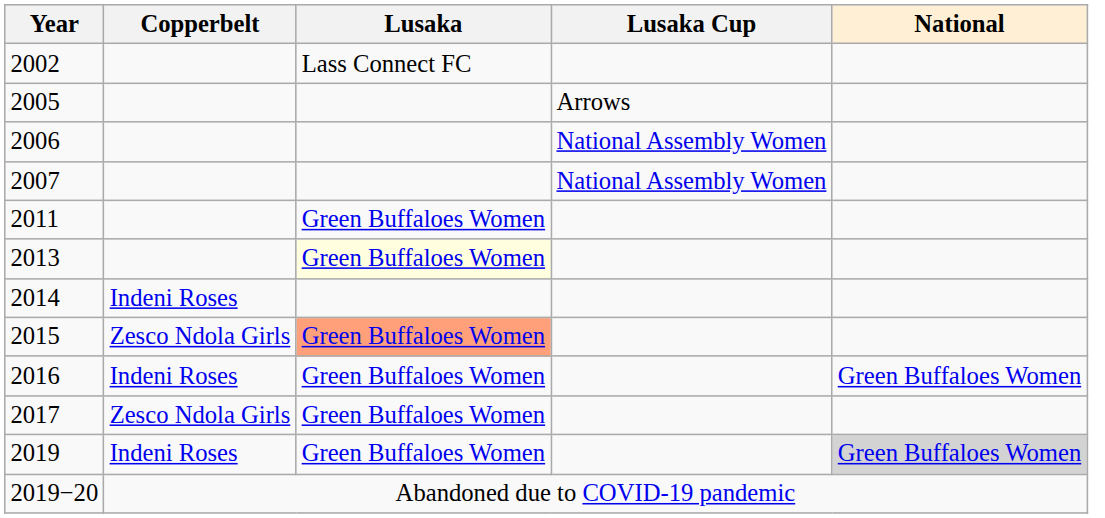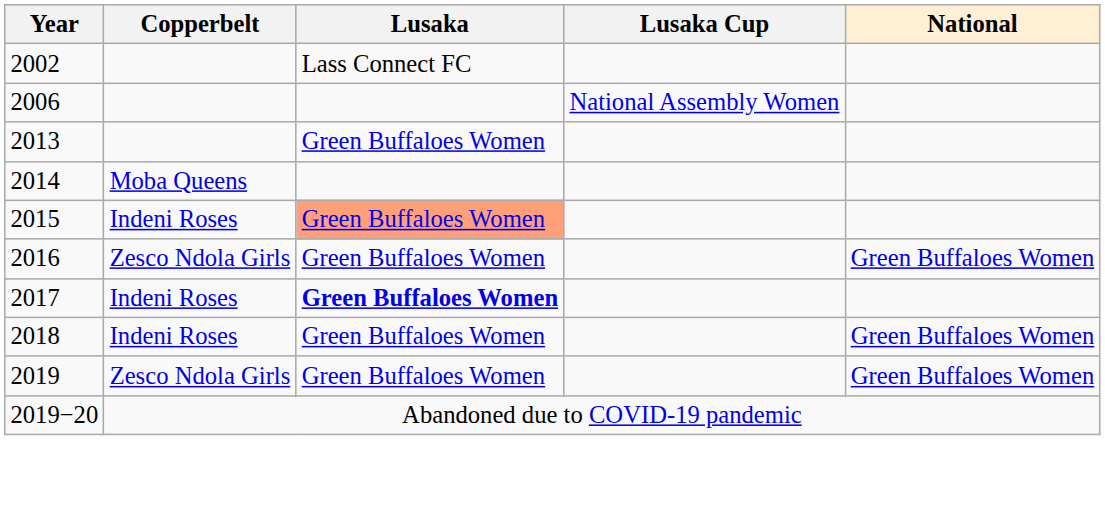 <table class="wikitable mw-collapsible">
 <tr>
 <th>Year</th>
 <th>Copperbelt</th>
 <th>Lusaka</th>
 <th>Lusaka Cup</th>
 <th style="background-color: PapayaWhip">National</th>
 </tr>
 <tr>
 <td>2002</td>
 <td></td>
 <td>Lass Connect FC</td>
 <td></td>
 <td></td>
 </tr>
 <tr>
-<td>2005</td>
-<td></td>
-<td></td>
-<td>Arrows</td>
-<td></td>
-</tr>
-<tr>
 <td>2006</td>
 <td></td>
 <td></td>
 <td><a href='#'>National Assembly Women</a></td>
 <td></td>
 </tr>
 <tr>
-<td>2007</td>
-<td></td>
-<td></td>
-<td><a href='#'>National Assembly Women</a></td>
-<td></td>
-</tr>
-<tr>
-<td>2011</td>
+<td>2013</td>
 <td></td>
 <td><a href='#'>Green Buffaloes Women</a></td>
 <td></td>
 <td></td>
 </tr>
 <tr>
-<td>2013</td>
-<td></td>
-<td style="background: lightyellow;"><a href='#'>Green Buffaloes Women</a></td>
-<td></td>
-<td></td>
-</tr>
-<tr>
 <td>2014</td>
-<td><a href='#'>Indeni Roses</a></td>
+<td><a href='#'>Moba Queens</a></td>
 <td></td>
 <td></td>
 <td></td>
 </tr>
 <tr>
 <td>2015</td>
-<td><a href='#'>Zesco Ndola Girls</a></td>
+<td><a href='#'>Indeni Roses</a></td>
 <td style="background: lightsalmon;"><a href='#'>Green Buffaloes Women</a></td>
 <td></td>
 <td></td>
 </tr>
 <tr>
 <td>2016</td>
+<td><a href='#'>Zesco Ndola Girls</a></td>
+<td><a href='#'>Green Buffaloes Women</a></td>
+<td></td>
+<td><a href='#'>Green Buffaloes Women</a></td>
+</tr>
+<tr>
+<td>2017</td>
+<td><a href='#'>Indeni Roses</a></td>
+<td><strong><a href='#'>Green Buffaloes Women</a></strong></td>
+<td></td>
+<td></td>
+</tr>
+<tr>
+<td>2018</td>
 <td><a href='#'>Indeni Roses</a></td>
 <td><a href='#'>Green Buffaloes Women</a></td>
 <td></td>
 <td><a href='#'>Green Buffaloes Women</a></td>
 </tr>
 <tr>
-<td>2017</td>
+<td>2019</td>
 <td><a href='#'>Zesco Ndola Girls</a></td>
 <td><a href='#'>Green Buffaloes Women</a></td>
 <td></td>
-<td></td>
-</tr>
-<tr>
-<td>2019</td>
-<td><a href='#'>Indeni Roses</a></td>
 <td><a href='#'>Green Buffaloes Women</a></td>
-<td></td>
-<td style="background: lightgrey;"><a href='#'>Green Buffaloes Women</a></td>
 </tr>
 <tr>
 <td>2019−20</td>
 <td colspan="4" align="center">Abandoned due to <a href='#'>COVID-19 pandemic</a></td>
 </tr>
 </table>
